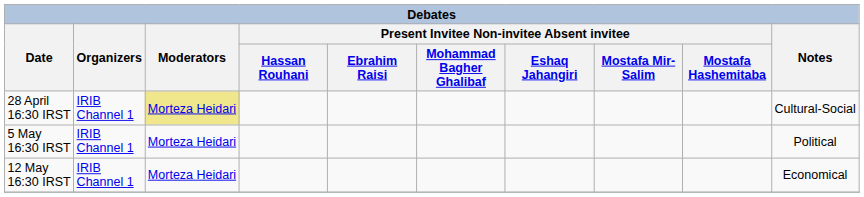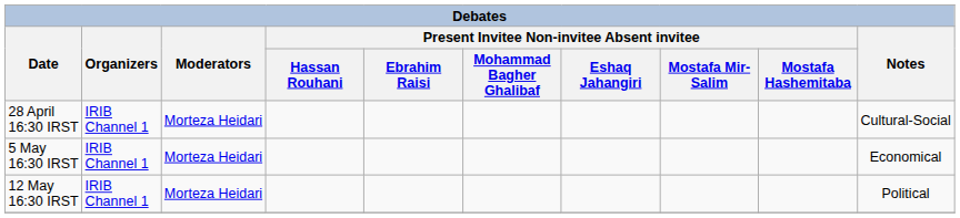 <table class="wikitable" style="font-size:85%;text-align:center;">
 <tr>
 <th style="background:#B0C4DE;" colspan="15">Debates</th>
 </tr>
 <tr>
 <th style="white-space:nowrap;" rowspan="2">Date</th>
 <th rowspan="2">Organizers</th>
 <th rowspan="2">Moderators</th>
 <th scope="col" colspan="6"> Present  Invitee  Non-invitee  Absent invitee</th>
 <th rowspan="2">Notes</th>
 </tr>
 <tr>
 <th scope="col" style="width:90px;"><a href='#'>Hassan Rouhani</a></th>
 <th scope="col" style="width:90px;"><a href='#'>Ebrahim Raisi</a></th>
 <th scope="col" style="width:90px;"><a href='#'>Mohammad Bagher Ghalibaf</a></th>
 <th scope="col" style="width:90px;"><a href='#'>Eshaq Jahangiri</a></th>
 <th scope="col" style="width:90px;"><a href='#'>Mostafa Mir-Salim</a></th>
 <th scope="col" style="width:90px;"><a href='#'>Mostafa Hashemitaba</a></th>
 </tr>
 <tr>
 <td style="white-space:nowrap;text-align:left;">28 April<br>16:30 IRST</td>
 <td style="white-space:nowrap;text-align:left;"><a href='#'>IRIB</a><br><a href='#'>Channel 1</a></td>
-<td style="background: khaki; white-space:nowrap;text-align:left;"><a href='#'>Morteza Heidari</a></td>
+<td style="white-space:nowrap;text-align:left;"><a href='#'>Morteza Heidari</a></td>
 <td></td>
 <td></td>
 <td></td>
 <td></td>
 <td></td>
 <td></td>
 <td>Cultural-Social</td>
 </tr>
 <tr>
 <td style="white-space:nowrap;text-align:left;">5 May<br>16:30 IRST</td>
 <td style="white-space:nowrap;text-align:left;"><a href='#'>IRIB</a><br><a href='#'>Channel 1</a></td>
 <td style="white-space:nowrap;text-align:left;"><a href='#'>Morteza Heidari</a></td>
 <td></td>
 <td></td>
 <td></td>
 <td></td>
 <td></td>
 <td></td>
-<td>Political</td>
+<td>Economical</td>
 </tr>
 <tr>
 <td style="white-space:nowrap;text-align:left;">12 May<br>16:30 IRST</td>
 <td style="white-space:nowrap;text-align:left;"><a href='#'>IRIB</a><br><a href='#'>Channel 1</a></td>
 <td style="white-space:nowrap;text-align:left;"><a href='#'>Morteza Heidari</a></td>
 <td></td>
 <td></td>
 <td></td>
 <td></td>
 <td></td>
 <td></td>
-<td>Economical</td>
+<td>Political</td>
 </tr>
 <tr>
 </tr>
 </table>
